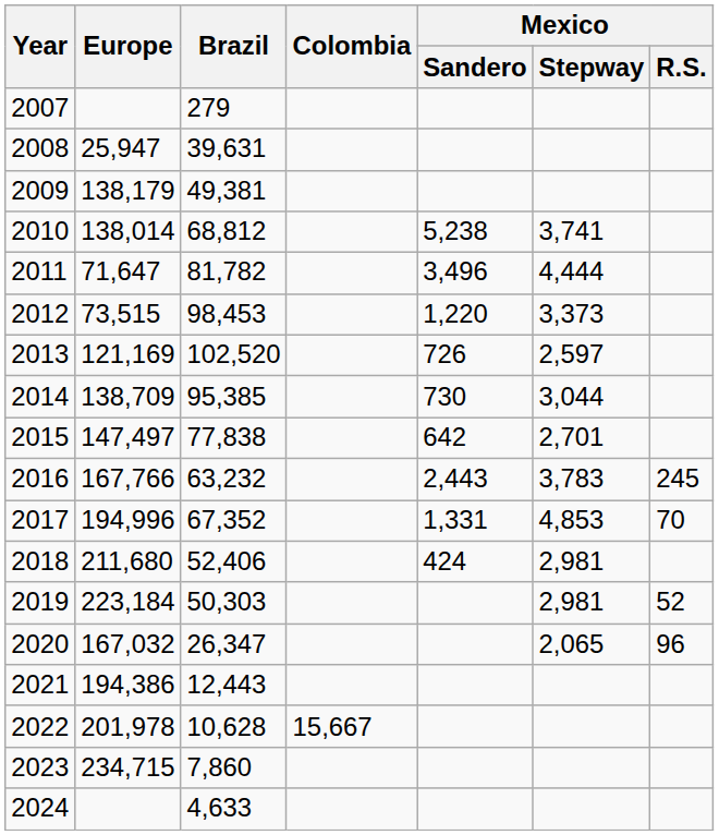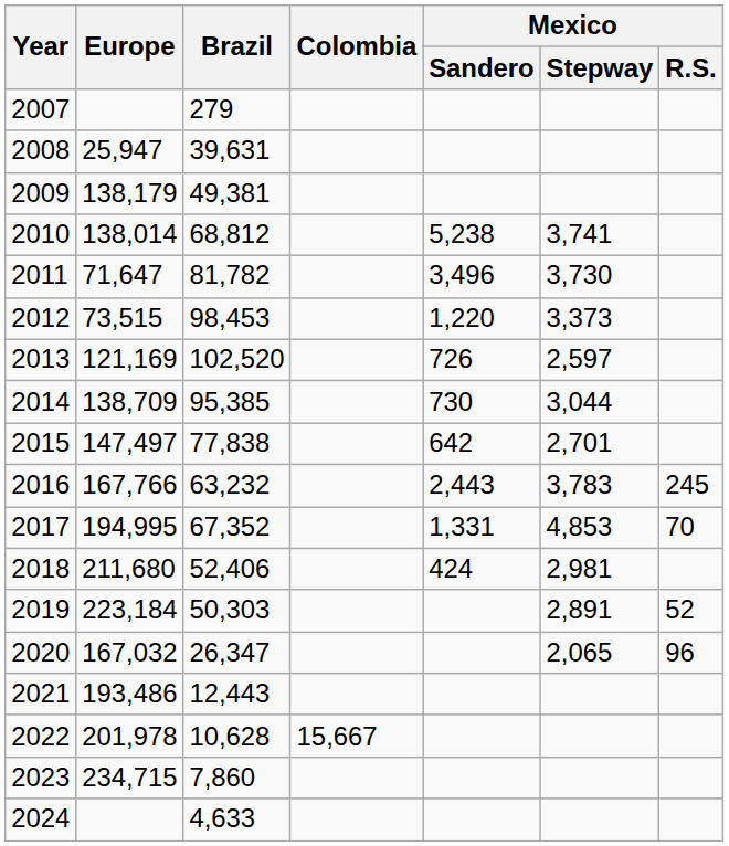 <table class="wikitable">
 <tr>
 <th rowspan="2" data-sort-type="numeric">Year</th>
 <th rowspan="2">Europe</th>
 <th rowspan="2">Brazil</th>
 <th rowspan="2">Colombia</th>
 <th colspan="3">Mexico</th>
 </tr>
 <tr>
 <th>Sandero</th>
 <th>Stepway</th>
 <th>R.S.</th>
 </tr>
 <tr>
 <td>2007</td>
 <td></td>
 <td>279</td>
 <td></td>
 <td></td>
 <td></td>
 <td></td>
 </tr>
 <tr>
 <td>2008</td>
 <td>25,947</td>
 <td>39,631</td>
 <td></td>
 <td></td>
 <td></td>
 <td></td>
 </tr>
 <tr>
 <td>2009</td>
 <td>138,179</td>
 <td>49,381</td>
 <td></td>
 <td></td>
 <td></td>
 <td></td>
 </tr>
 <tr>
 <td>2010</td>
 <td>138,014</td>
 <td>68,812</td>
 <td></td>
 <td>5,238</td>
 <td>3,741</td>
 <td></td>
 </tr>
 <tr>
 <td>2011</td>
 <td>71,647</td>
 <td>81,782</td>
 <td></td>
 <td>3,496</td>
-<td>4,444</td>
+<td>3,730</td>
 <td></td>
 </tr>
 <tr>
 <td>2012</td>
 <td>73,515</td>
 <td>98,453</td>
 <td></td>
 <td>1,220</td>
 <td>3,373</td>
 <td></td>
 </tr>
 <tr>
 <td>2013</td>
 <td>121,169</td>
 <td>102,520</td>
 <td></td>
 <td>726</td>
 <td>2,597</td>
 <td></td>
 </tr>
 <tr>
 <td>2014</td>
 <td>138,709</td>
 <td>95,385</td>
 <td></td>
 <td>730</td>
 <td>3,044</td>
 <td></td>
 </tr>
 <tr>
 <td>2015</td>
 <td>147,497</td>
 <td>77,838</td>
 <td></td>
 <td>642</td>
 <td>2,701</td>
 <td></td>
 </tr>
 <tr>
 <td>2016</td>
 <td>167,766</td>
 <td>63,232</td>
 <td></td>
 <td>2,443</td>
 <td>3,783</td>
 <td>245</td>
 </tr>
 <tr>
 <td>2017</td>
-<td>194,996</td>
+<td>194,995</td>
 <td>67,352</td>
 <td></td>
 <td>1,331</td>
 <td>4,853</td>
 <td>70</td>
 </tr>
 <tr>
 <td>2018</td>
 <td>211,680</td>
 <td>52,406</td>
 <td></td>
 <td>424</td>
 <td>2,981</td>
 <td></td>
 </tr>
 <tr>
 <td>2019</td>
 <td>223,184</td>
 <td>50,303</td>
 <td></td>
 <td></td>
-<td>2,981</td>
+<td>2,891</td>
 <td>52</td>
 </tr>
 <tr>
 <td>2020</td>
 <td>167,032</td>
 <td>26,347</td>
 <td></td>
 <td></td>
 <td>2,065</td>
 <td>96</td>
 </tr>
 <tr>
 <td>2021</td>
-<td>194,386</td>
+<td>193,486</td>
 <td>12,443</td>
 <td></td>
 <td></td>
 <td></td>
 <td></td>
 </tr>
 <tr>
 <td>2022</td>
 <td>201,978</td>
 <td>10,628</td>
 <td>15,667</td>
 <td></td>
 <td></td>
 <td></td>
 </tr>
 <tr>
 <td>2023</td>
 <td>234,715</td>
 <td>7,860</td>
 <td></td>
 <td></td>
 <td></td>
 <td></td>
 </tr>
 <tr>
 <td>2024</td>
 <td></td>
 <td>4,633</td>
 <td></td>
 <td></td>
 <td></td>
 <td></td>
 </tr>
 </table>
